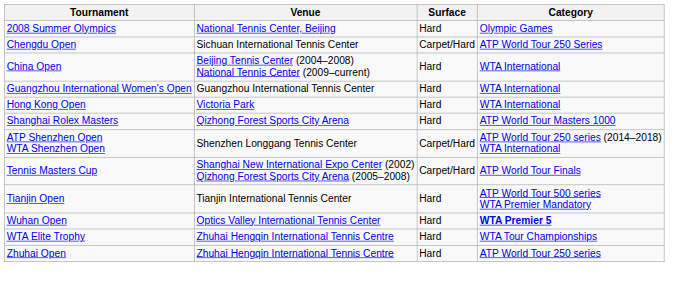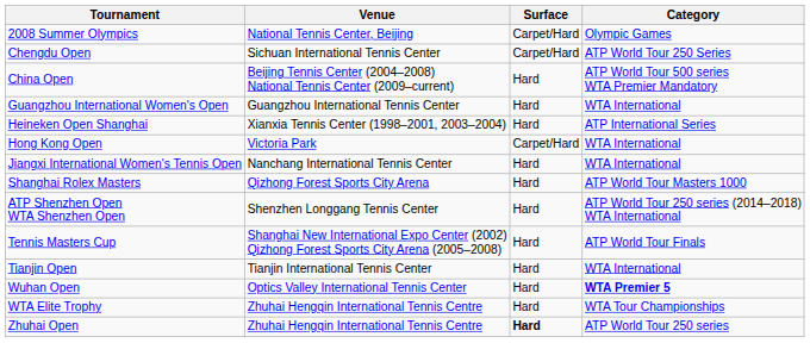 <table class="wikitable">
 <tr>
 <th>Tournament</th>
 <th>Venue</th>
 <th>Surface</th>
 <th>Category</th>
 </tr>
 <tr>
 <td><a href='#'>2008 Summer Olympics</a></td>
 <td><a href='#'>National Tennis Center, Beijing</a></td>
-<td>Hard</td>
+<td>Carpet/Hard</td>
 <td><a href='#'>Olympic Games</a></td>
 </tr>
 <tr>
 <td><a href='#'>Chengdu Open</a></td>
 <td>Sichuan International Tennis Center</td>
 <td>Carpet/Hard</td>
 <td><a href='#'>ATP World Tour 250 Series</a></td>
 </tr>
 <tr>
 <td><a href='#'>China Open</a></td>
 <td><a href='#'>Beijing Tennis Center</a> (2004–2008)<br><a href='#'>National Tennis Center</a> (2009–current)</td>
 <td>Hard</td>
-<td><a href='#'>WTA International</a></td>
+<td><a href='#'>ATP World Tour 500 series</a><br><a href='#'>WTA Premier Mandatory</a></td>
 </tr>
 <tr>
 <td><a href='#'>Guangzhou International Women's Open</a></td>
 <td>Guangzhou International Tennis Center</td>
 <td>Hard</td>
 <td><a href='#'>WTA International</a></td>
 </tr>
 <tr>
+<td><a href='#'>Heineken Open Shanghai</a></td>
+<td>Xianxia Tennis Center (1998–2001, 2003–2004)</td>
+<td>Hard</td>
+<td><a href='#'>ATP International Series</a></td>
+</tr>
+<tr>
 <td><a href='#'>Hong Kong Open</a></td>
 <td><a href='#'>Victoria Park</a></td>
+<td>Carpet/Hard</td>
+<td><a href='#'>WTA International</a></td>
+</tr>
+<tr>
+<td><a href='#'>Jiangxi International Women's Tennis Open</a></td>
+<td>Nanchang International Tennis Center</td>
 <td>Hard</td>
 <td><a href='#'>WTA International</a></td>
 </tr>
 <tr>
 <td><a href='#'>Shanghai Rolex Masters</a></td>
 <td><a href='#'>Qizhong Forest Sports City Arena</a></td>
 <td>Hard</td>
 <td><a href='#'>ATP World Tour Masters 1000</a></td>
 </tr>
 <tr>
 <td><a href='#'>ATP Shenzhen Open</a><br><a href='#'>WTA Shenzhen Open</a></td>
 <td>Shenzhen Longgang Tennis Center</td>
-<td>Carpet/Hard</td>
+<td>Hard</td>
 <td><a href='#'>ATP World Tour 250 series</a> (2014–2018)<br><a href='#'>WTA International</a></td>
 </tr>
 <tr>
 <td><a href='#'>Tennis Masters Cup</a></td>
 <td><a href='#'>Shanghai New International Expo Center</a> (2002)<br><a href='#'>Qizhong Forest Sports City Arena</a> (2005–2008)</td>
-<td>Carpet/Hard</td>
+<td>Hard</td>
 <td><a href='#'>ATP World Tour Finals</a></td>
 </tr>
 <tr>
 <td><a href='#'>Tianjin Open</a></td>
 <td>Tianjin International Tennis Center</td>
 <td>Hard</td>
-<td><a href='#'>ATP World Tour 500 series</a><br><a href='#'>WTA Premier Mandatory</a></td>
+<td><a href='#'>WTA International</a></td>
 </tr>
 <tr>
 <td><a href='#'>Wuhan Open</a></td>
 <td><a href='#'>Optics Valley International Tennis Center</a></td>
 <td>Hard</td>
 <td><strong><a href='#'>WTA Premier 5</a></strong></td>
 </tr>
 <tr>
 <td><a href='#'>WTA Elite Trophy</a></td>
 <td><a href='#'>Zhuhai Hengqin International Tennis Centre</a></td>
 <td>Hard</td>
 <td><a href='#'>WTA Tour Championships</a></td>
 </tr>
 <tr>
 <td><a href='#'>Zhuhai Open</a></td>
 <td><a href='#'>Zhuhai Hengqin International Tennis Centre</a></td>
-<td>Hard</td>
+<td><strong>Hard</strong></td>
 <td><a href='#'>ATP World Tour 250 series</a></td>
 </tr>
 </table>
